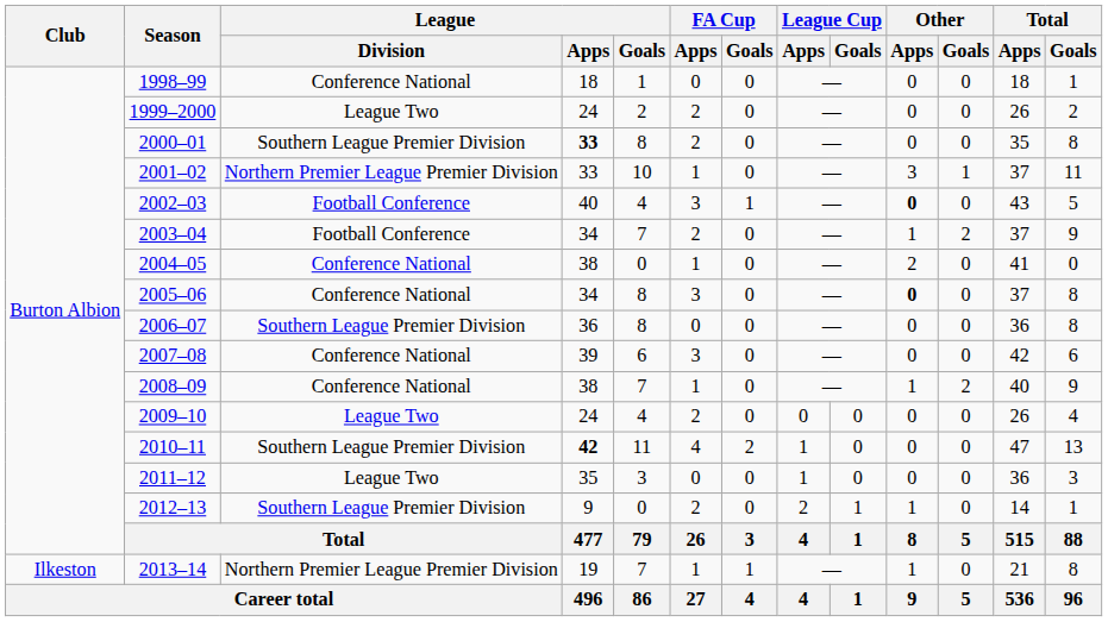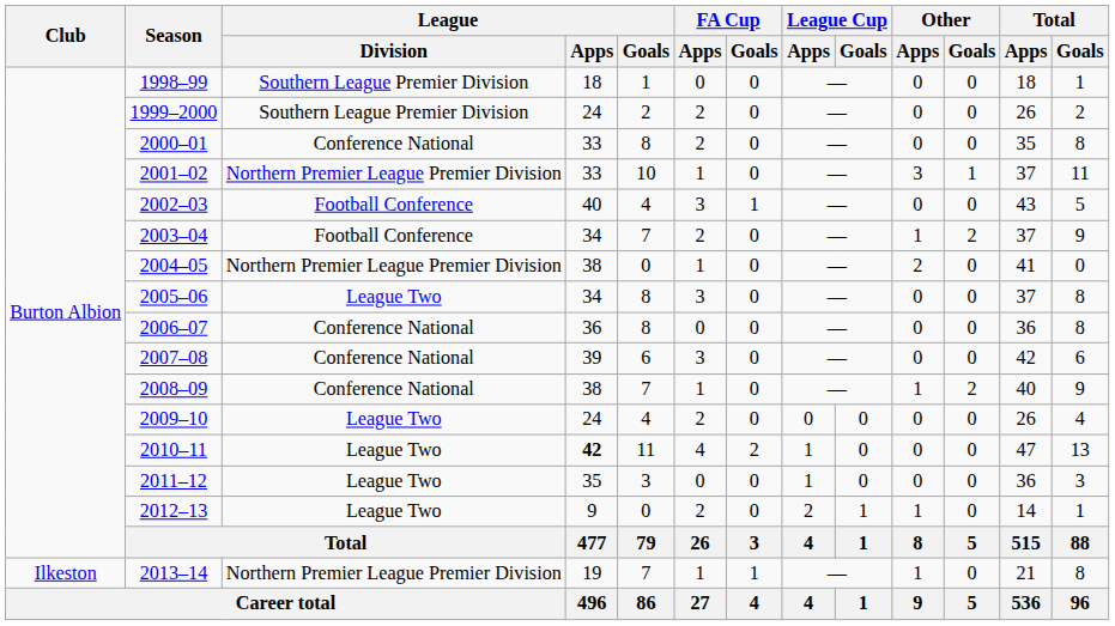 <table class=wikitable style=text-align:center>
 <tr>
 <th rowspan="2">Club</th>
 <th rowspan="2">Season</th>
 <th colspan="3">League</th>
 <th colspan="2"><a href='#'>FA Cup</a></th>
 <th colspan="2"><a href='#'>League Cup</a></th>
 <th colspan="2">Other</th>
 <th colspan="2">Total</th>
 </tr>
 <tr>
 <th>Division</th>
 <th>Apps</th>
 <th>Goals</th>
 <th>Apps</th>
 <th>Goals</th>
 <th>Apps</th>
 <th>Goals</th>
 <th>Apps</th>
 <th>Goals</th>
 <th>Apps</th>
 <th>Goals</th>
 </tr>
 <tr>
 <td rowspan="16"><a href='#'>Burton Albion</a></td>
 <td><a href='#'>1998–99</a></td>
-<td>Conference National</td>
+<td><a href='#'>Southern League</a> Premier Division</td>
 <td>18</td>
 <td>1</td>
 <td>0</td>
 <td>0</td>
 <td colspan="2">—</td>
 <td>0</td>
 <td>0</td>
 <td>18</td>
 <td>1</td>
 </tr>
 <tr>
 <td><a href='#'>1999–2000</a></td>
-<td>League Two</td>
+<td>Southern League Premier Division</td>
 <td>24</td>
 <td>2</td>
 <td>2</td>
 <td>0</td>
 <td colspan="2">—</td>
 <td>0</td>
 <td>0</td>
 <td>26</td>
 <td>2</td>
 </tr>
 <tr>
 <td><a href='#'>2000–01</a></td>
-<td>Southern League Premier Division</td>
-<td><strong>33</strong></td>
+<td>Conference National</td>
+<td>33</td>
 <td>8</td>
 <td>2</td>
 <td>0</td>
 <td colspan="2">—</td>
 <td>0</td>
 <td>0</td>
 <td>35</td>
 <td>8</td>
 </tr>
 <tr>
 <td><a href='#'>2001–02</a></td>
 <td><a href='#'>Northern Premier League</a> Premier Division</td>
 <td>33</td>
 <td>10</td>
 <td>1</td>
 <td>0</td>
 <td colspan="2">—</td>
 <td>3</td>
 <td>1</td>
 <td>37</td>
 <td>11</td>
 </tr>
 <tr>
 <td><a href='#'>2002–03</a></td>
 <td><a href='#'>Football Conference</a></td>
 <td>40</td>
 <td>4</td>
 <td>3</td>
 <td>1</td>
 <td colspan="2">—</td>
-<td><strong>0</strong></td>
+<td>0</td>
 <td>0</td>
 <td>43</td>
 <td>5</td>
 </tr>
 <tr>
 <td><a href='#'>2003–04</a></td>
 <td>Football Conference</td>
 <td>34</td>
 <td>7</td>
 <td>2</td>
 <td>0</td>
 <td colspan="2">—</td>
 <td>1</td>
 <td>2</td>
 <td>37</td>
 <td>9</td>
 </tr>
 <tr>
 <td><a href='#'>2004–05</a></td>
-<td><a href='#'>Conference National</a></td>
+<td>Northern Premier League Premier Division</td>
 <td>38</td>
 <td>0</td>
 <td>1</td>
 <td>0</td>
 <td colspan="2">—</td>
 <td>2</td>
 <td>0</td>
 <td>41</td>
 <td>0</td>
 </tr>
 <tr>
 <td><a href='#'>2005–06</a></td>
-<td>Conference National</td>
+<td><a href='#'>League Two</a></td>
 <td>34</td>
 <td>8</td>
 <td>3</td>
 <td>0</td>
 <td colspan="2">—</td>
-<td><strong>0</strong></td>
+<td>0</td>
 <td>0</td>
 <td>37</td>
 <td>8</td>
 </tr>
 <tr>
 <td><a href='#'>2006–07</a></td>
-<td><a href='#'>Southern League</a> Premier Division</td>
+<td>Conference National</td>
 <td>36</td>
 <td>8</td>
 <td>0</td>
 <td>0</td>
 <td colspan="2">—</td>
 <td>0</td>
 <td>0</td>
 <td>36</td>
 <td>8</td>
 </tr>
 <tr>
 <td><a href='#'>2007–08</a></td>
 <td>Conference National</td>
 <td>39</td>
 <td>6</td>
 <td>3</td>
 <td>0</td>
 <td colspan="2">—</td>
 <td>0</td>
 <td>0</td>
 <td>42</td>
 <td>6</td>
 </tr>
 <tr>
 <td><a href='#'>2008–09</a></td>
 <td>Conference National</td>
 <td>38</td>
 <td>7</td>
 <td>1</td>
 <td>0</td>
 <td colspan="2">—</td>
 <td>1</td>
 <td>2</td>
 <td>40</td>
 <td>9</td>
 </tr>
 <tr>
 <td><a href='#'>2009–10</a></td>
 <td><a href='#'>League Two</a></td>
 <td>24</td>
 <td>4</td>
 <td>2</td>
 <td>0</td>
 <td>0</td>
 <td>0</td>
 <td>0</td>
 <td>0</td>
 <td>26</td>
 <td>4</td>
 </tr>
 <tr>
 <td><a href='#'>2010–11</a></td>
-<td>Southern League Premier Division</td>
+<td>League Two</td>
 <td><strong>42</strong></td>
 <td>11</td>
 <td>4</td>
 <td>2</td>
 <td>1</td>
 <td>0</td>
 <td>0</td>
 <td>0</td>
 <td>47</td>
 <td>13</td>
 </tr>
 <tr>
 <td><a href='#'>2011–12</a></td>
 <td>League Two</td>
 <td>35</td>
 <td>3</td>
 <td>0</td>
 <td>0</td>
 <td>1</td>
 <td>0</td>
 <td>0</td>
 <td>0</td>
 <td>36</td>
 <td>3</td>
 </tr>
 <tr>
 <td><a href='#'>2012–13</a></td>
-<td><a href='#'>Southern League</a> Premier Division</td>
+<td>League Two</td>
 <td>9</td>
 <td>0</td>
 <td>2</td>
 <td>0</td>
 <td>2</td>
 <td>1</td>
 <td>1</td>
 <td>0</td>
 <td>14</td>
 <td>1</td>
 </tr>
 <tr>
 <th colspan="2">Total</th>
 <th>477</th>
 <th>79</th>
 <th>26</th>
 <th>3</th>
 <th>4</th>
 <th>1</th>
 <th>8</th>
 <th>5</th>
 <th>515</th>
 <th>88</th>
 </tr>
 <tr>
 <td><a href='#'>Ilkeston</a></td>
 <td><a href='#'>2013–14</a></td>
 <td>Northern Premier League Premier Division</td>
 <td>19</td>
 <td>7</td>
 <td>1</td>
 <td>1</td>
 <td colspan="2">—</td>
 <td>1</td>
 <td>0</td>
 <td>21</td>
 <td>8</td>
 </tr>
 <tr>
 <th colspan="3">Career total</th>
 <th>496</th>
 <th>86</th>
 <th>27</th>
 <th>4</th>
 <th>4</th>
 <th>1</th>
 <th>9</th>
 <th>5</th>
 <th>536</th>
 <th>96</th>
 </tr>
 </table>
